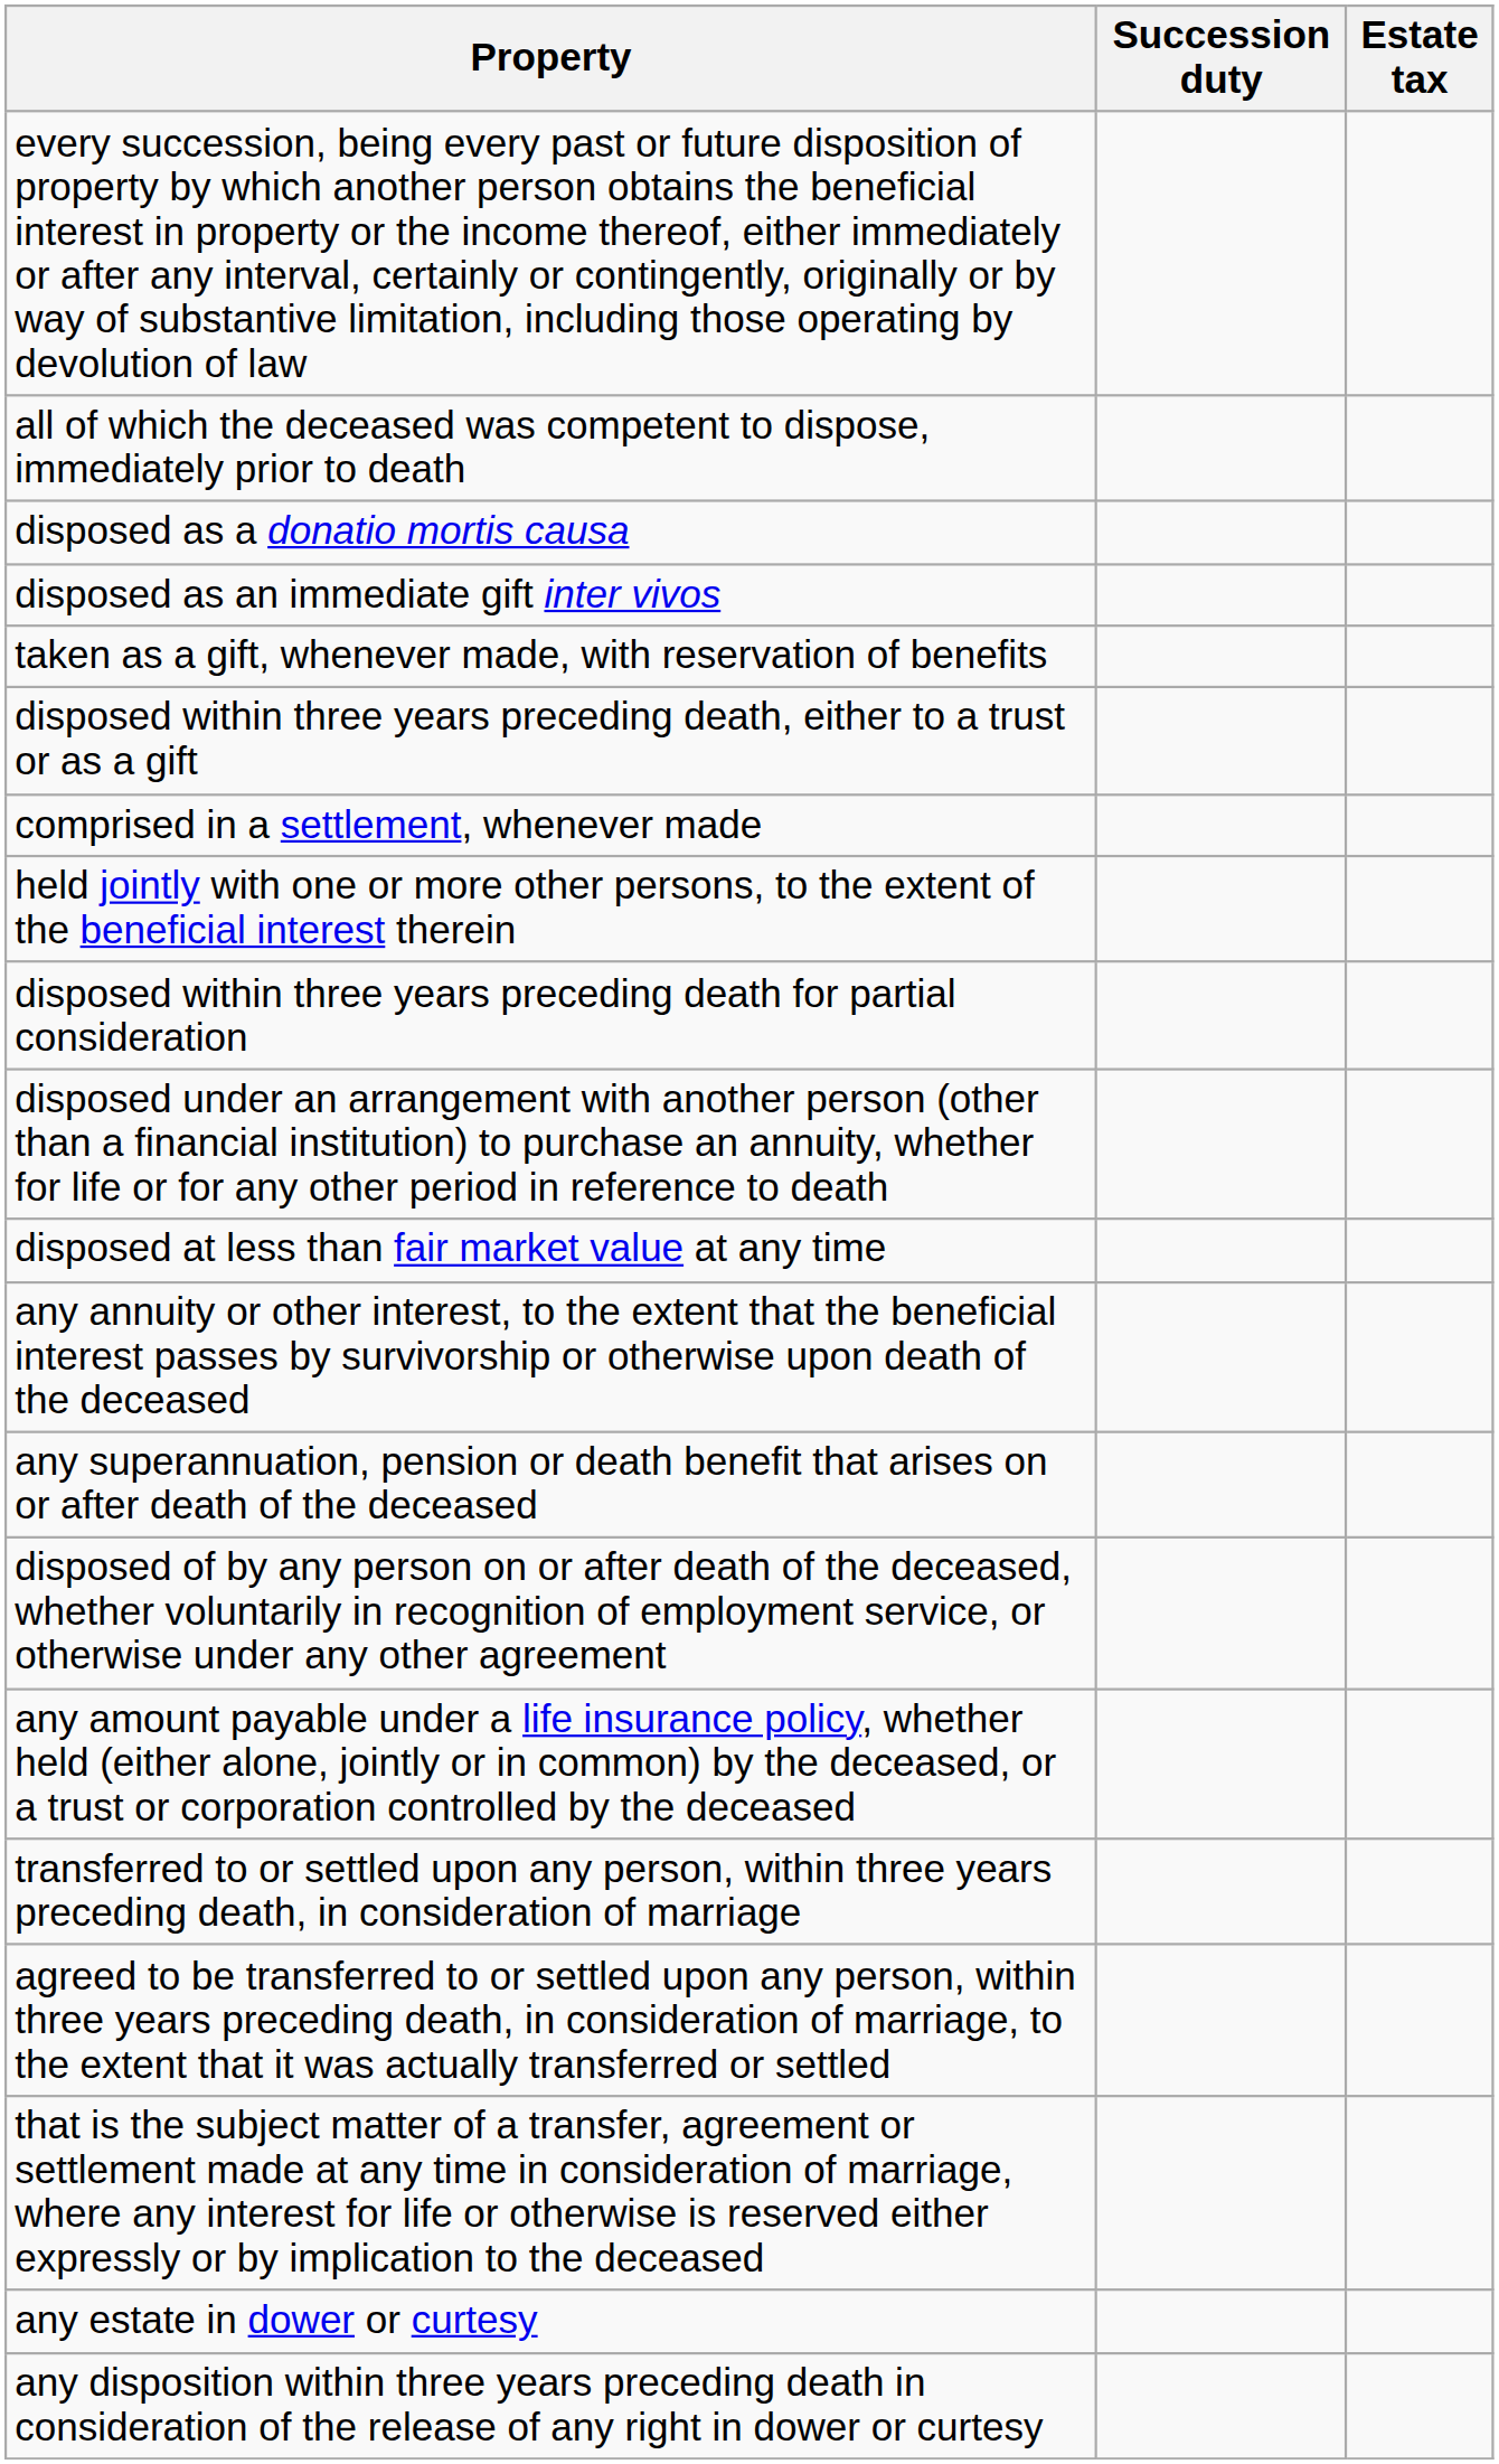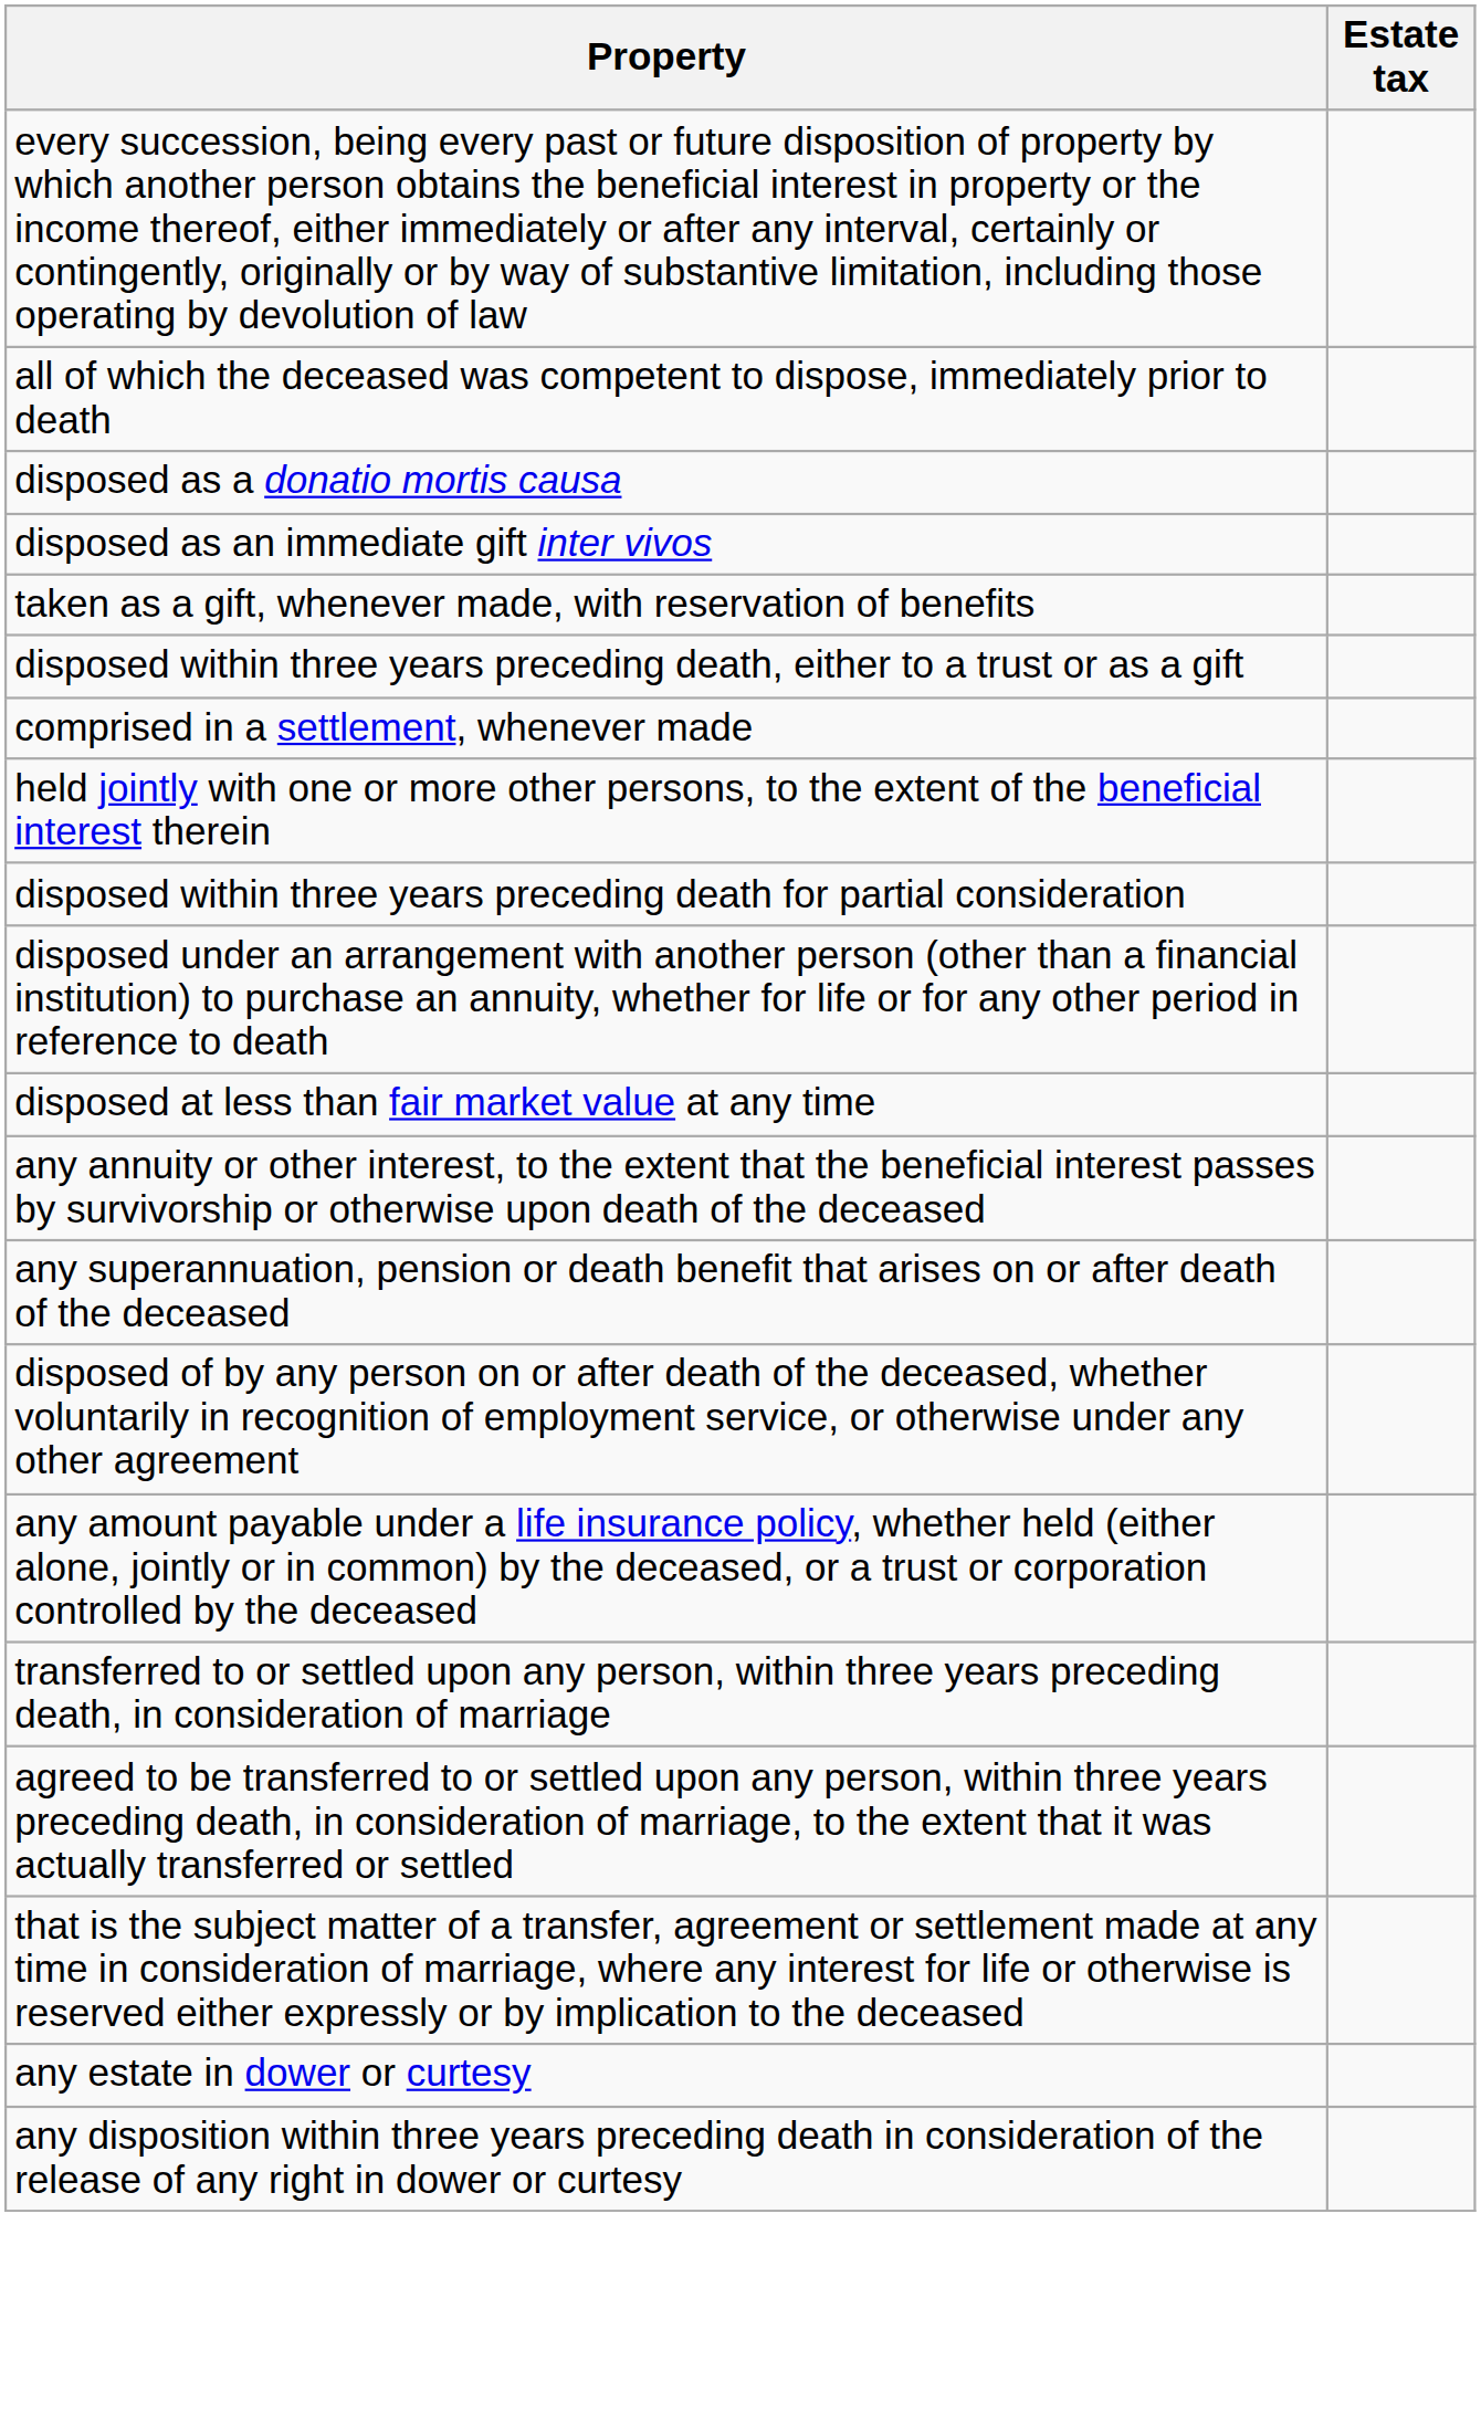 <table class="wikitable">
 <tr>
 <th>Property</th>
-<th>Succession duty</th>
 <th>Estate tax</th>
 </tr>
 <tr style="text-align:center;">
 <td style="text-align:left;">every succession, being every past or future disposition of property by which another person obtains the beneficial interest in property or the income thereof, either immediately or after any interval, certainly or contingently, originally or by way of substantive limitation, including those operating by devolution of law</td>
 <td></td>
-<td></td>
 </tr>
 <tr style="text-align:center;">
 <td style="text-align:left;">all of which the deceased was competent to dispose, immediately prior to death</td>
-<td></td>
 <td></td>
 </tr>
 <tr style="text-align:center;">
 <td style="text-align:left;">disposed as a <em><a href='#'>donatio mortis causa</a></em></td>
 <td></td>
-<td></td>
 </tr>
 <tr style="text-align:center;">
 <td style="text-align:left;">disposed as an immediate gift <em><a href='#'>inter vivos</a></em></td>
-<td></td>
 <td></td>
 </tr>
 <tr style="text-align:center;">
 <td style="text-align:left;">taken as a gift, whenever made, with reservation of benefits</td>
 <td></td>
-<td></td>
 </tr>
 <tr style="text-align:center;">
 <td style="text-align:left;">disposed within three years preceding death, either to a trust or as a gift</td>
-<td></td>
 <td></td>
 </tr>
 <tr style="text-align:center;">
 <td style="text-align:left;">comprised in a <a href='#'>settlement</a>, whenever made</td>
 <td></td>
-<td></td>
 </tr>
 <tr style="text-align:center;">
 <td style="text-align:left;">held <a href='#'>jointly</a> with one or more other persons, to the extent of the <a href='#'>beneficial interest</a> therein</td>
-<td></td>
 <td></td>
 </tr>
 <tr style="text-align:center;">
 <td style="text-align:left;">disposed within three years preceding death for partial consideration</td>
 <td></td>
-<td></td>
 </tr>
 <tr style="text-align:center;">
 <td style="text-align:left;">disposed under an arrangement with another person (other than a financial institution) to purchase an annuity, whether for life or for any other period in reference to death</td>
-<td></td>
 <td></td>
 </tr>
 <tr style="text-align:center;">
 <td style="text-align:left;">disposed at less than <a href='#'>fair market value</a> at any time</td>
 <td></td>
-<td></td>
 </tr>
 <tr style="text-align:center;">
 <td style="text-align:left;">any annuity or other interest, to the extent that the beneficial interest passes by survivorship or otherwise upon death of the deceased</td>
-<td></td>
 <td></td>
 </tr>
 <tr style="text-align:center;">
 <td style="text-align:left;">any superannuation, pension or death benefit that arises on or after death of the deceased</td>
 <td></td>
-<td></td>
 </tr>
 <tr style="text-align:center;">
 <td style="text-align:left;">disposed of by any person on or after death of the deceased, whether voluntarily in recognition of employment service, or otherwise under any other agreement</td>
-<td></td>
 <td></td>
 </tr>
 <tr style="text-align:center;">
 <td style="text-align:left;">any amount payable under a <a href='#'>life insurance policy</a>, whether held (either alone, jointly or in common) by the deceased, or a trust or corporation controlled by the deceased</td>
 <td></td>
-<td></td>
 </tr>
 <tr style="text-align:center;">
 <td style="text-align:left;">transferred to or settled upon any person, within three years preceding death, in consideration of marriage</td>
-<td></td>
 <td></td>
 </tr>
 <tr style="text-align:center;">
 <td style="text-align:left;">agreed to be transferred to or settled upon any person, within three years preceding death, in consideration of marriage, to the extent that it was actually transferred or settled</td>
 <td></td>
-<td></td>
 </tr>
 <tr style="text-align:center;">
 <td style="text-align:left;">that is the subject matter of a transfer, agreement or settlement made at any time in consideration of marriage, where any interest for life or otherwise is reserved either expressly or by implication to the deceased</td>
-<td></td>
 <td></td>
 </tr>
 <tr style="text-align:center;">
 <td style="text-align:left;">any estate in <a href='#'>dower</a> or <a href='#'>curtesy</a></td>
 <td></td>
-<td></td>
 </tr>
 <tr style="text-align:center;">
 <td style="text-align:left;">any disposition within three years preceding death in consideration of the release of any right in dower or curtesy</td>
 <td></td>
-<td></td>
 </tr>
 </table>
